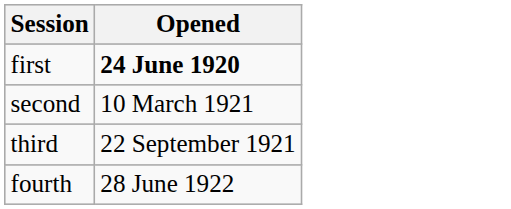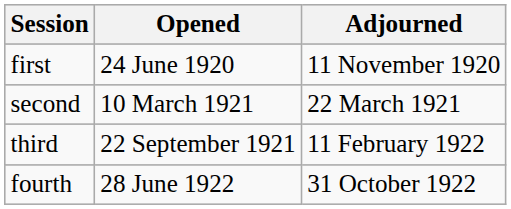 <table class="wikitable">
 <tr>
 <th>Session</th>
 <th>Opened</th>
+<th>Adjourned</th>
 </tr>
 <tr>
 <td>first</td>
-<td><strong>24 June 1920</strong></td>
+<td>24 June 1920</td>
+<td>11 November 1920</td>
 </tr>
 <tr>
 <td>second</td>
 <td>10 March 1921</td>
+<td>22 March 1921</td>
 </tr>
 <tr>
 <td>third</td>
 <td>22 September 1921</td>
+<td>11 February 1922</td>
 </tr>
 <tr>
 <td>fourth</td>
 <td>28 June 1922</td>
+<td>31 October 1922</td>
 </tr>
 </table>
